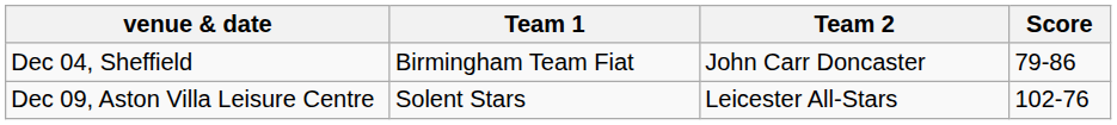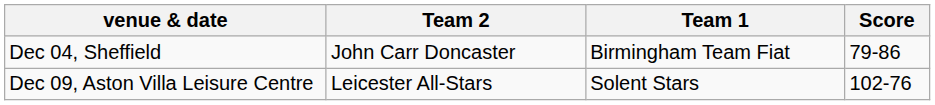 <table class="wikitable" style="font-size: 100%">
 <tr>
 <th width=250>venue & date</th>
+<th width=200>Team 2</th>
 <th width=200>Team 1</th>
-<th width=200>Team 2</th>
 <th width=60>Score</th>
 </tr>
 <tr>
 <td>Dec 04, Sheffield</td>
+<td>John Carr Doncaster</td>
 <td>Birmingham Team Fiat</td>
-<td>John Carr Doncaster</td>
 <td>79-86</td>
 </tr>
 <tr>
 <td>Dec 09, Aston Villa Leisure Centre</td>
+<td>Leicester All-Stars</td>
 <td>Solent Stars</td>
-<td>Leicester All-Stars</td>
 <td>102-76</td>
 </tr>
 </table>
